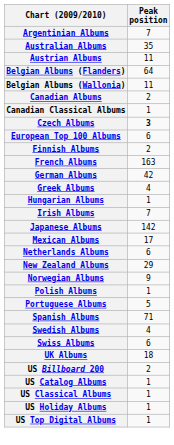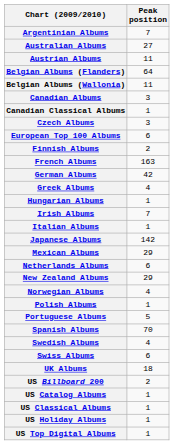 <table class="wikitable plainrowheaders sortable" style="text-align:center;" border="1">
 <tr>
 <th scope="col">Chart (2009/2010)</th>
 <th scope="col">Peak<br>position</th>
 </tr>
 <tr>
 <th scope="row"><a href='#'>Argentinian Albums</a></th>
 <td>7</td>
 </tr>
 <tr>
 <th scope="row"><a href='#'>Australian Albums</a></th>
-<td>35</td>
+<td>27</td>
 </tr>
 <tr>
 <th scope="row"><a href='#'>Austrian Albums</a></th>
 <td>11</td>
 </tr>
 <tr>
 <th scope="row"><a href='#'>Belgian Albums</a> (<a href='#'>Flanders</a>)</th>
 <td>64</td>
 </tr>
 <tr>
 <th scope="row">Belgian Albums (<a href='#'>Wallonia</a>)</th>
 <td>11</td>
 </tr>
 <tr>
 <th scope="row"><a href='#'>Canadian Albums</a></th>
-<td>2</td>
+<td>3</td>
 </tr>
 <tr>
 <th scope="row">Canadian Classical Albums</th>
 <td>1</td>
 </tr>
 <tr>
 <th scope="row"><a href='#'>Czech Albums</a></th>
-<td><strong>3</strong></td>
+<td>3</td>
 </tr>
 <tr>
 <th scope="row"><a href='#'>European Top 100 Albums</a></th>
 <td>6</td>
 </tr>
 <tr>
 <th scope="row"><a href='#'>Finnish Albums</a></th>
 <td>2</td>
 </tr>
 <tr>
 <th scope="row"><a href='#'>French Albums</a></th>
 <td>163</td>
 </tr>
 <tr>
 <th scope="row"><a href='#'>German Albums</a></th>
 <td>42</td>
 </tr>
 <tr>
 <th scope="row"><a href='#'>Greek Albums</a></th>
 <td>4</td>
 </tr>
 <tr>
 <th scope="row"><a href='#'>Hungarian Albums</a></th>
 <td>1</td>
 </tr>
 <tr>
 <th scope="row"><a href='#'>Irish Albums</a></th>
 <td>7</td>
 </tr>
 <tr>
+<th scope="row"><a href='#'>Italian Albums</a></th>
+<td>1</td>
+</tr>
+<tr>
 <th scope="row"><a href='#'>Japanese Albums</a></th>
 <td>142</td>
 </tr>
 <tr>
 <th scope="row"><a href='#'>Mexican Albums</a></th>
-<td>17</td>
+<td>29</td>
 </tr>
 <tr>
 <th scope="row"><a href='#'>Netherlands Albums</a></th>
 <td>6</td>
 </tr>
 <tr>
 <th scope="row"><a href='#'>New Zealand Albums</a></th>
 <td>29</td>
 </tr>
 <tr>
 <th scope="row"><a href='#'>Norwegian Albums</a></th>
-<td>9</td>
+<td>4</td>
 </tr>
 <tr>
 <th scope="row"><a href='#'>Polish Albums</a></th>
 <td>1</td>
 </tr>
 <tr>
 <th scope="row"><a href='#'>Portuguese Albums</a></th>
 <td>5</td>
 </tr>
 <tr>
 <th scope="row"><a href='#'>Spanish Albums</a></th>
-<td>71</td>
+<td>70</td>
 </tr>
 <tr>
 <th scope="row"><a href='#'>Swedish Albums</a></th>
 <td>4</td>
 </tr>
 <tr>
 <th scope="row"><a href='#'>Swiss Albums</a></th>
 <td>6</td>
 </tr>
 <tr>
 <th scope="row"><a href='#'>UK Albums</a></th>
 <td>18</td>
 </tr>
 <tr>
 <th scope="row">US <a href='#'><em>Billboard</em> 200</a></th>
 <td>2</td>
 </tr>
 <tr>
 <th scope="row">US <a href='#'>Catalog Albums</a></th>
 <td>1</td>
 </tr>
 <tr>
 <th scope="row">US <a href='#'>Classical Albums</a></th>
 <td>1</td>
 </tr>
 <tr>
 <th scope="row">US <a href='#'>Holiday Albums</a></th>
 <td>1</td>
 </tr>
 <tr>
 <th scope="row">US <a href='#'>Top Digital Albums</a></th>
 <td>1</td>
 </tr>
 </table>
